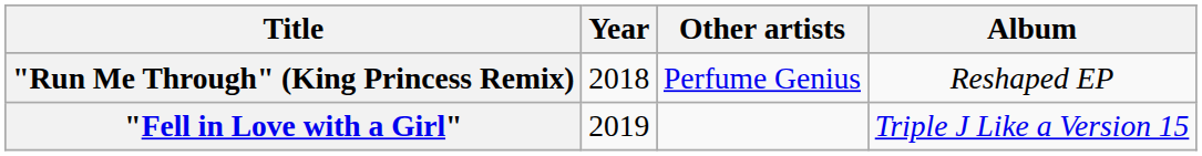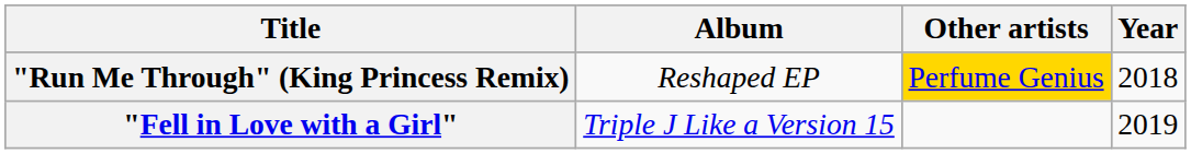 <table class="wikitable plainrowheaders" style="text-align: center;">
 <tr>
 <th scope="col">Title</th>
+<th scope="col">Album</th>
+<th scope="col">Other artists</th>
 <th scope="col">Year</th>
-<th scope="col">Other artists</th>
-<th scope="col">Album</th>
 </tr>
 <tr>
 <th scope="row">"Run Me Through" (King Princess Remix)</th>
+<td><em>Reshaped EP</em></td>
+<td style="background: gold;"><a href='#'>Perfume Genius</a></td>
 <td>2018</td>
-<td><a href='#'>Perfume Genius</a></td>
-<td><em>Reshaped EP</em></td>
 </tr>
 <tr>
 <th scope="row">"<a href='#'>Fell in Love with a Girl</a>"</th>
+<td><em><a href='#'>Triple J Like a Version 15</a></em></td>
+<td></td>
 <td>2019</td>
-<td></td>
-<td><em><a href='#'>Triple J Like a Version 15</a></em></td>
 </tr>
 </table>
